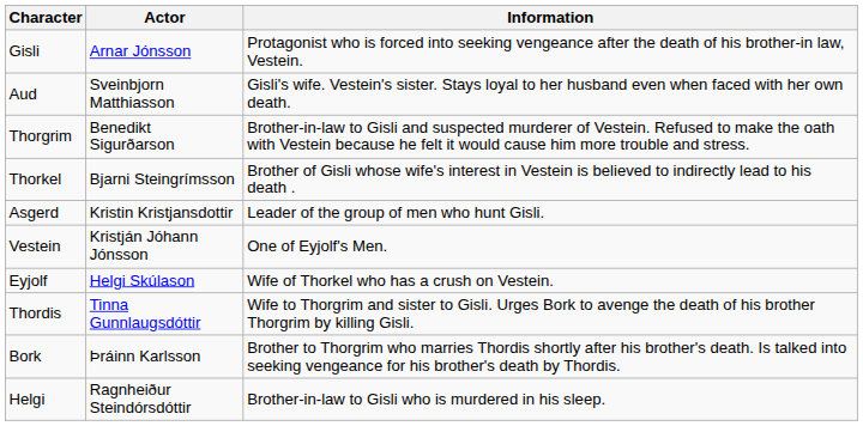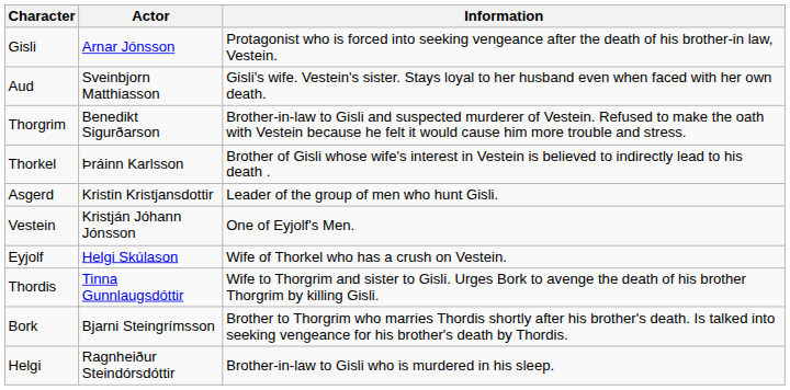 <table class="wikitable">
 <tr>
 <th>Character</th>
 <th>Actor</th>
 <th>Information</th>
 </tr>
 <tr>
 <td>Gisli</td>
 <td><a href='#'>Arnar Jónsson</a></td>
 <td>Protagonist who is forced into seeking vengeance after the death of his brother-in law, Vestein.</td>
 </tr>
 <tr>
 <td>Aud</td>
 <td>Sveinbjorn Matthiasson</td>
 <td>Gisli's wife.  Vestein's sister.  Stays loyal to her husband even when faced with her own death.</td>
 </tr>
 <tr>
 <td>Thorgrim</td>
 <td>Benedikt Sigurðarson</td>
 <td>Brother-in-law to Gisli and suspected murderer of Vestein.  Refused to make the oath with Vestein because he felt it would cause him more trouble and stress.</td>
 </tr>
 <tr>
 <td>Thorkel</td>
-<td>Bjarni Steingrímsson</td>
+<td>Þráinn Karlsson</td>
 <td>Brother of Gisli whose wife's interest in Vestein is believed to indirectly lead to his death .</td>
 </tr>
 <tr>
 <td>Asgerd</td>
 <td>Kristin Kristjansdottir</td>
 <td>Leader of the group of men who hunt Gisli.</td>
 </tr>
 <tr>
 <td>Vestein</td>
 <td>Kristján Jóhann Jónsson</td>
 <td>One of Eyjolf's Men.</td>
 </tr>
 <tr>
 <td>Eyjolf</td>
 <td><a href='#'>Helgi Skúlason</a></td>
 <td>Wife of Thorkel who has a crush on Vestein.</td>
 </tr>
 <tr>
 <td>Thordis</td>
 <td><a href='#'>Tinna Gunnlaugsdóttir</a></td>
 <td>Wife to Thorgrim and sister to Gisli. Urges Bork to avenge the death of his brother Thorgrim by killing Gisli.</td>
 </tr>
 <tr>
 <td>Bork</td>
-<td>Þráinn Karlsson</td>
+<td>Bjarni Steingrímsson</td>
 <td>Brother to Thorgrim who marries Thordis shortly after his brother's death. Is talked into seeking vengeance for his brother's death by Thordis.</td>
 </tr>
 <tr>
 <td>Helgi</td>
 <td>Ragnheiður Steindórsdóttir</td>
 <td>Brother-in-law to Gisli who is murdered in his sleep.</td>
 </tr>
 </table>
